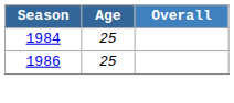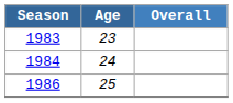 <table class="wikitable" style="font-size:95%; text-align:center; border:grey solid 1px; border-collapse:collapse; background:#ffffff;">
 <tr>
 <th style="background-color:#369; color:white; width:60px;"> Season </th>
 <th style="background-color:#369; color:white; width:40px;"> Age </th>
 <th style="background-color:#4180be; color:white; width:75px;">Overall</th>
 </tr>
 <tr>
+<td><a href='#'>1983</a></td>
+<td><em>23</em></td>
+<td></td>
+</tr>
+<tr>
 <td><a href='#'>1984</a></td>
-<td><em>25</em></td>
+<td><em>24</em></td>
 <td></td>
 </tr>
 <tr>
 <td><a href='#'>1986</a></td>
 <td><em>25</em></td>
 <td></td>
 </tr>
 <tr>
 </tr>
 </table>
